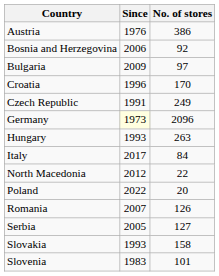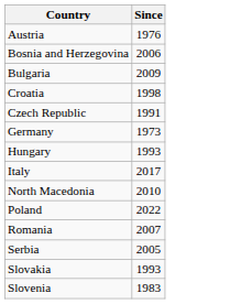 <table class="wikitable sortable">
 <tr>
 <th>Country</th>
 <th>Since</th>
-<th>No. of stores</th>
 </tr>
 <tr>
 <td>Austria</td>
 <td align=center>1976</td>
-<td align=center>386</td>
 </tr>
 <tr>
 <td>Bosnia and Herzegovina</td>
 <td align=center>2006</td>
-<td align=center>92</td>
 </tr>
 <tr>
 <td>Bulgaria</td>
 <td align=center>2009</td>
-<td align=center>97</td>
 </tr>
 <tr>
 <td>Croatia</td>
-<td align=center>1996</td>
-<td align=center>170</td>
+<td align=center>1998</td>
 </tr>
 <tr>
 <td>Czech Republic</td>
 <td align=center>1991</td>
-<td align=center>249</td>
 </tr>
 <tr>
 <td>Germany</td>
-<td align=center style="background: lightyellow;">1973</td>
-<td align=center>2096</td>
+<td align=center>1973</td>
 </tr>
 <tr>
 <td>Hungary</td>
 <td align=center>1993</td>
-<td align=center>263</td>
 </tr>
 <tr>
 <td>Italy</td>
 <td align=center>2017</td>
-<td align=center>84</td>
 </tr>
 <tr>
 <td>North Macedonia</td>
-<td align="center">2012</td>
-<td align=center>22</td>
+<td align="center">2010</td>
 </tr>
 <tr>
 <td>Poland</td>
 <td align="center">2022</td>
-<td align=center>20</td>
 </tr>
 <tr>
 <td>Romania</td>
 <td align=center>2007</td>
-<td align=center>126</td>
 </tr>
 <tr>
 <td>Serbia</td>
 <td align="center">2005</td>
-<td align="center">127</td>
 </tr>
 <tr>
 <td>Slovakia</td>
 <td align=center>1993</td>
-<td align=center>158</td>
 </tr>
 <tr>
 <td>Slovenia</td>
 <td align=center>1983</td>
-<td align=center>101</td>
 </tr>
 </table>
